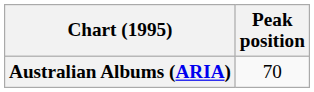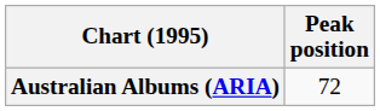 <table class="wikitable plainrowheaders">
 <tr>
 <th scope="col">Chart (1995)</th>
 <th scope="col">Peak<br>position</th>
 </tr>
 <tr>
 <th scope="row">Australian Albums (<a href='#'>ARIA</a>)</th>
-<td align="center">70</td>
+<td align="center">72</td>
 </tr>
 </table>
